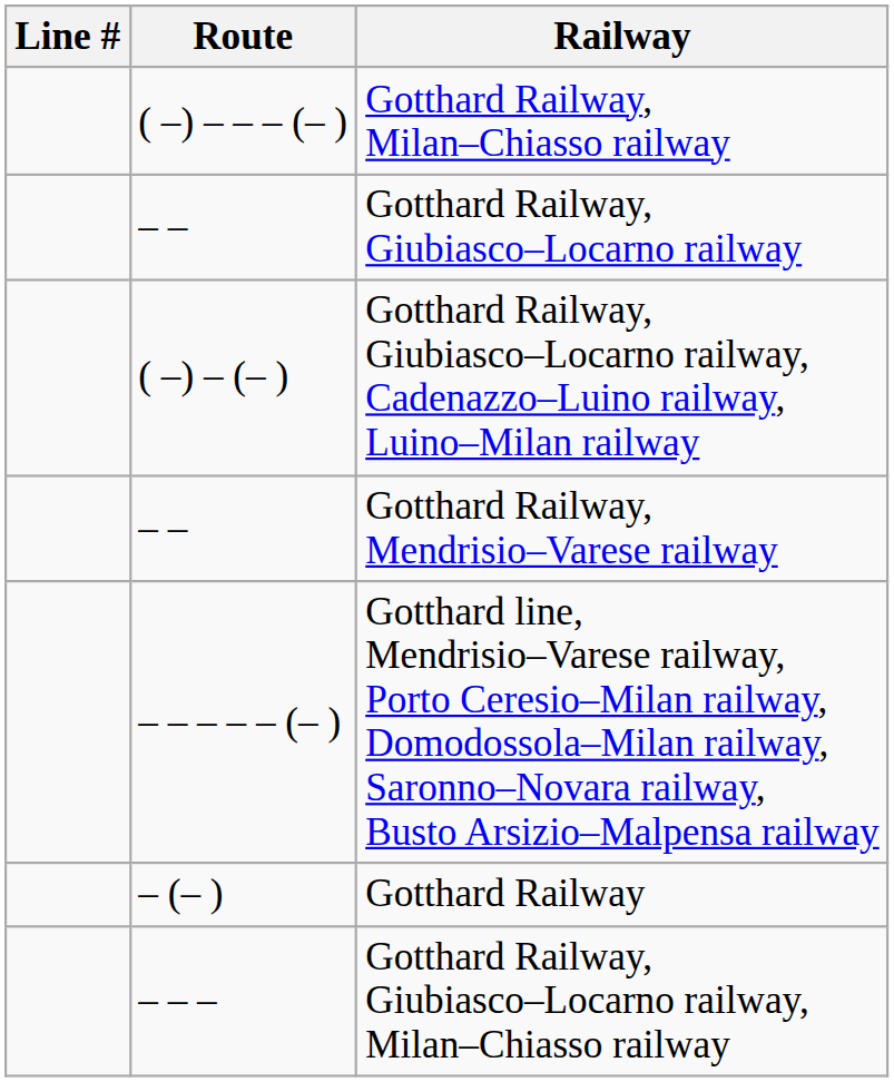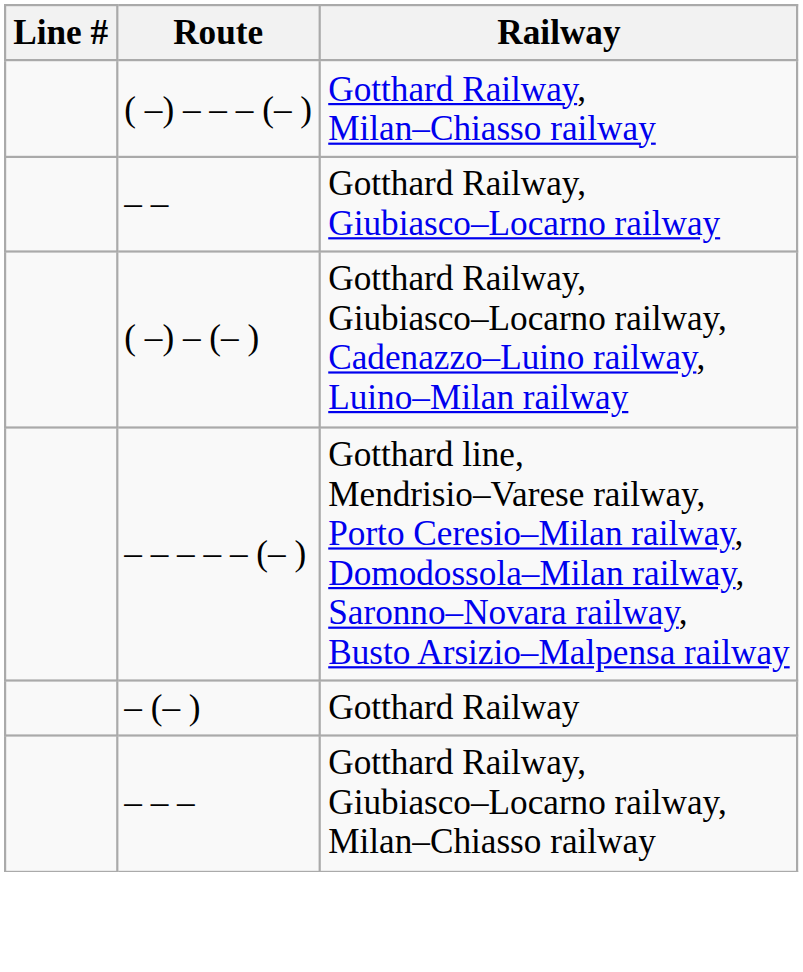 <table class="wikitable">
 <tr>
 <th>Line #</th>
 <th>Route</th>
 <th>Railway</th>
 </tr>
 <tr>
 <td></td>
 <td>( –)  –  –  –  (– )</td>
 <td><a href='#'>Gotthard Railway</a>,<br><a href='#'>Milan–Chiasso railway</a></td>
 </tr>
 <tr>
 <td></td>
 <td> –  – </td>
 <td>Gotthard Railway,<br><a href='#'>Giubiasco–Locarno railway</a></td>
 </tr>
 <tr>
 <td></td>
 <td>( –)  –  (– )</td>
 <td>Gotthard Railway,<br>Giubiasco–Locarno railway,<br><a href='#'>Cadenazzo–Luino railway</a>,<br><a href='#'>Luino–Milan railway</a></td>
 </tr>
 <tr>
 <td></td>
-<td> –  – </td>
-<td>Gotthard Railway,<br><a href='#'>Mendrisio–Varese railway</a></td>
-</tr>
-<tr>
-<td></td>
 <td> –  –  –  –  –  (– )</td>
 <td>Gotthard line,<br>Mendrisio–Varese railway,<br><a href='#'>Porto Ceresio–Milan railway</a>,<br><a href='#'>Domodossola–Milan railway</a>,<br><a href='#'>Saronno–Novara railway</a>,<br><a href='#'>Busto Arsizio–Malpensa railway</a></td>
 </tr>
 <tr>
 <td></td>
 <td> –  (– )</td>
 <td>Gotthard Railway</td>
 </tr>
 <tr>
 <td></td>
 <td> –  –  – </td>
 <td>Gotthard Railway,<br>Giubiasco–Locarno railway,<br>Milan–Chiasso railway</td>
 </tr>
 </table>
